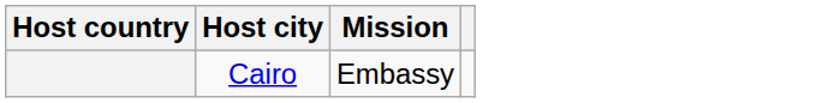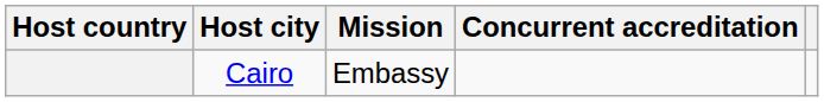 <table class="wikitable plainrowheaders" style="text-align:center;">
 <tr>
 <th scope="col">Host country</th>
 <th scope="col">Host city</th>
 <th scope="col">Mission</th>
+<th scope="col">Concurrent accreditation</th>
 <th scope="col"></th>
 </tr>
 <tr>
 <th scope="row"></th>
 <td><a href='#'>Cairo</a></td>
 <td>Embassy</td>
 <td></td>
+<td></td>
 </tr>
 </table>
